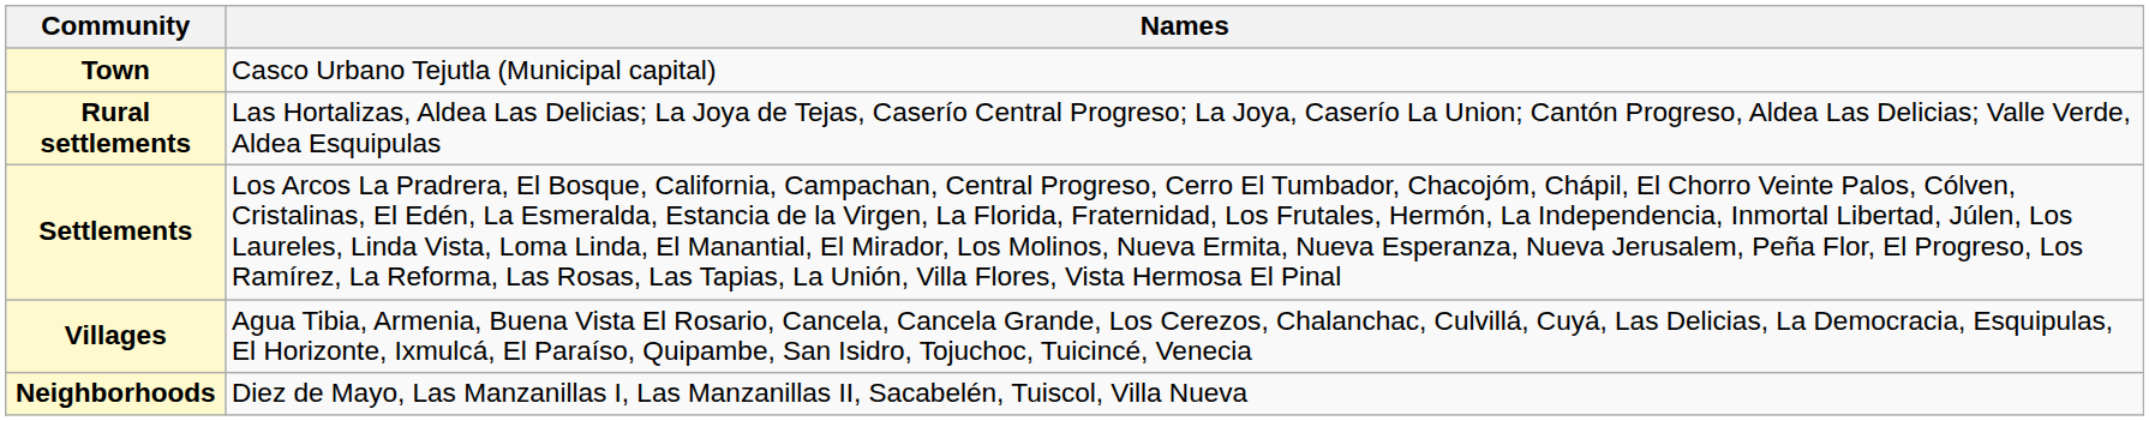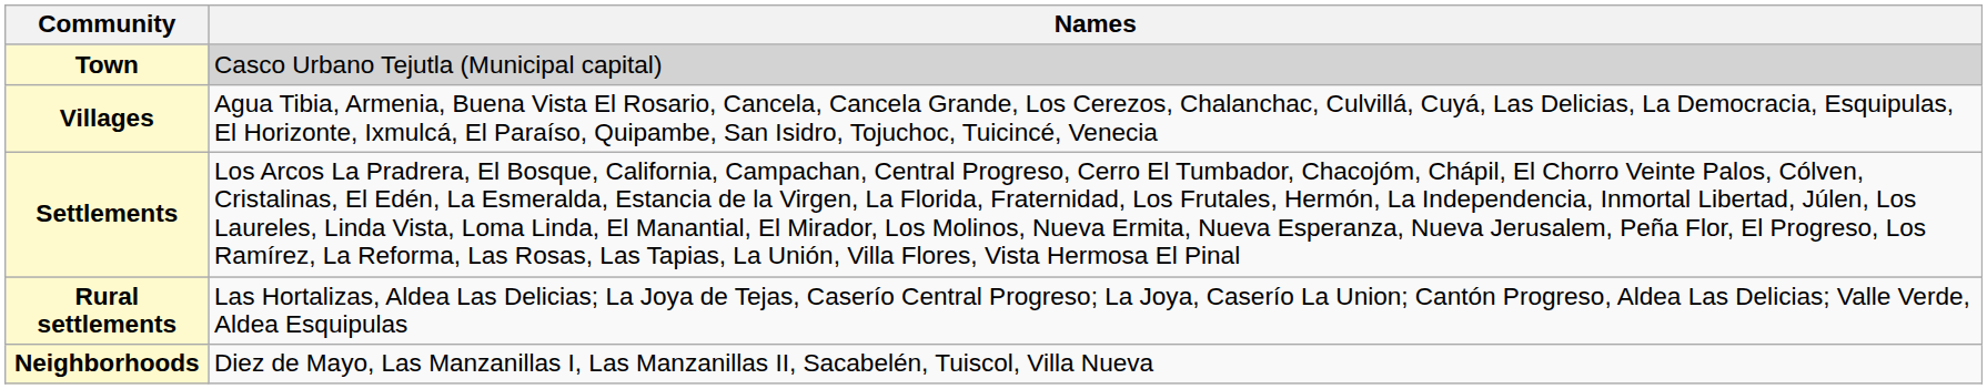 <table class="wikitable" style="margin:0.5em auto">
 <tr>
 <th>Community</th>
 <th>Names</th>
 </tr>
 <tr>
 <th style="background:lemonchiffon;">Town</th>
-<td>Casco Urbano Tejutla (Municipal capital)</td>
+<td style="background: lightgrey;">Casco Urbano Tejutla (Municipal capital)</td>
+</tr>
+<tr>
+<th style="background:lemonchiffon;">Villages</th>
+<td>Agua Tibia, Armenia, Buena Vista El Rosario, Cancela, Cancela Grande, Los Cerezos, Chalanchac, Culvillá, Cuyá, Las Delicias, La Democracia, Esquipulas, El Horizonte, Ixmulcá, El Paraíso, Quipambe, San Isidro, Tojuchoc, Tuicincé, Venecia</td>
+</tr>
+<tr>
+<th style="background:lemonchiffon;">Settlements</th>
+<td>Los Arcos La Pradrera, El Bosque, California, Campachan, Central Progreso, Cerro El Tumbador, Chacojóm, Chápil, El Chorro Veinte Palos, Cólven, Cristalinas, El Edén, La Esmeralda, Estancia de la Virgen, La Florida, Fraternidad, Los Frutales, Hermón, La Independencia, Inmortal Libertad, Júlen, Los Laureles, Linda Vista, Loma Linda, El Manantial, El Mirador, Los Molinos, Nueva Ermita, Nueva Esperanza, Nueva Jerusalem, Peña Flor, El Progreso, Los Ramírez, La Reforma, Las Rosas, Las Tapias, La Unión, Villa Flores, Vista Hermosa El Pinal</td>
 </tr>
 <tr>
 <th style="background:lemonchiffon;">Rural settlements</th>
 <td>Las Hortalizas, Aldea Las Delicias; La Joya de Tejas, Caserío Central Progreso; La Joya, Caserío La Union; Cantón Progreso, Aldea Las Delicias; Valle Verde, Aldea Esquipulas</td>
 </tr>
 <tr>
-<th style="background:lemonchiffon;">Settlements</th>
-<td>Los Arcos La Pradrera, El Bosque, California, Campachan, Central Progreso, Cerro El Tumbador, Chacojóm, Chápil, El Chorro Veinte Palos, Cólven, Cristalinas, El Edén, La Esmeralda, Estancia de la Virgen, La Florida, Fraternidad, Los Frutales, Hermón, La Independencia, Inmortal Libertad, Júlen, Los Laureles, Linda Vista, Loma Linda, El Manantial, El Mirador, Los Molinos, Nueva Ermita, Nueva Esperanza, Nueva Jerusalem, Peña Flor, El Progreso, Los Ramírez, La Reforma, Las Rosas, Las Tapias, La Unión, Villa Flores, Vista Hermosa El Pinal</td>
-</tr>
-<tr>
-<th style="background:lemonchiffon;">Villages</th>
-<td>Agua Tibia, Armenia, Buena Vista El Rosario, Cancela, Cancela Grande, Los Cerezos, Chalanchac, Culvillá, Cuyá, Las Delicias, La Democracia, Esquipulas, El Horizonte, Ixmulcá, El Paraíso, Quipambe, San Isidro, Tojuchoc, Tuicincé, Venecia</td>
-</tr>
-<tr>
 <th style="background:lemonchiffon;">Neighborhoods</th>
 <td>Diez de Mayo, Las Manzanillas I, Las Manzanillas II, Sacabelén, Tuiscol, Villa Nueva</td>
 </tr>
 </table>
